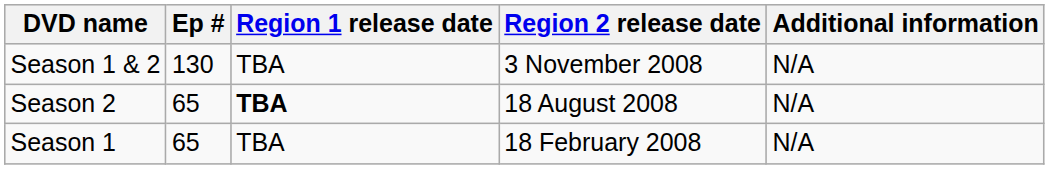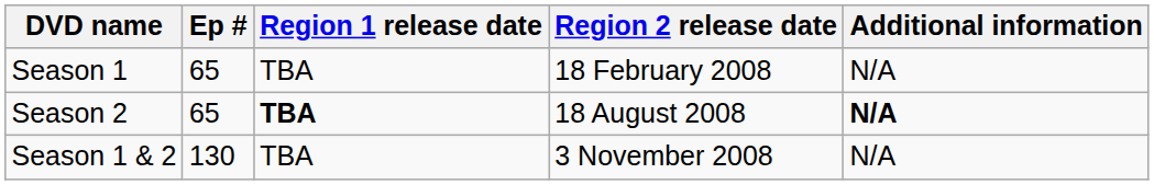 <table class="wikitable">
 <tr>
 <th>DVD name</th>
 <th>Ep #</th>
 <th><a href='#'>Region 1</a> release date</th>
 <th><a href='#'>Region 2</a> release date</th>
 <th>Additional information</th>
 </tr>
 <tr>
-<td>Season 1 & 2</td>
-<td>130</td>
+<td>Season 1</td>
+<td>65</td>
 <td>TBA</td>
-<td>3 November 2008</td>
+<td>18 February 2008</td>
 <td>N/A</td>
 </tr>
 <tr>
 <td>Season 2</td>
 <td>65</td>
 <td><strong>TBA</strong></td>
 <td>18 August 2008</td>
-<td>N/A</td>
+<td><strong>N/A</strong></td>
 </tr>
 <tr>
-<td>Season 1</td>
-<td>65</td>
+<td>Season 1 & 2</td>
+<td>130</td>
 <td>TBA</td>
-<td>18 February 2008</td>
+<td>3 November 2008</td>
 <td>N/A</td>
 </tr>
 </table>
